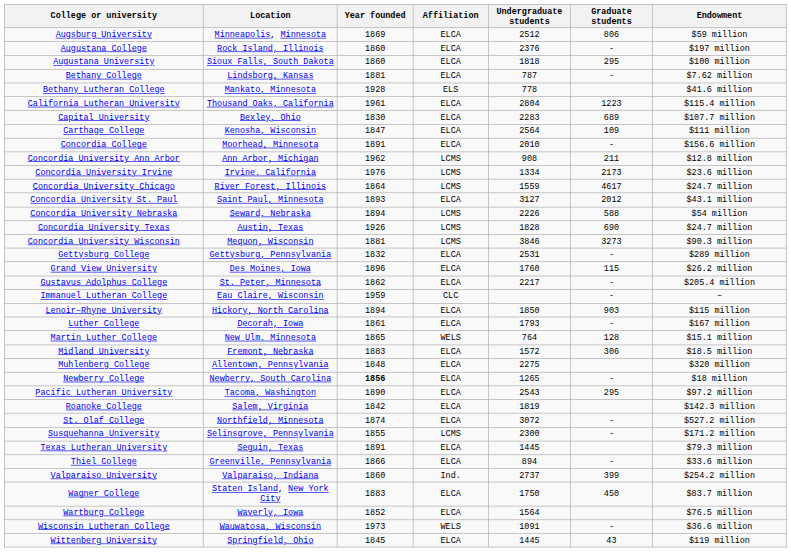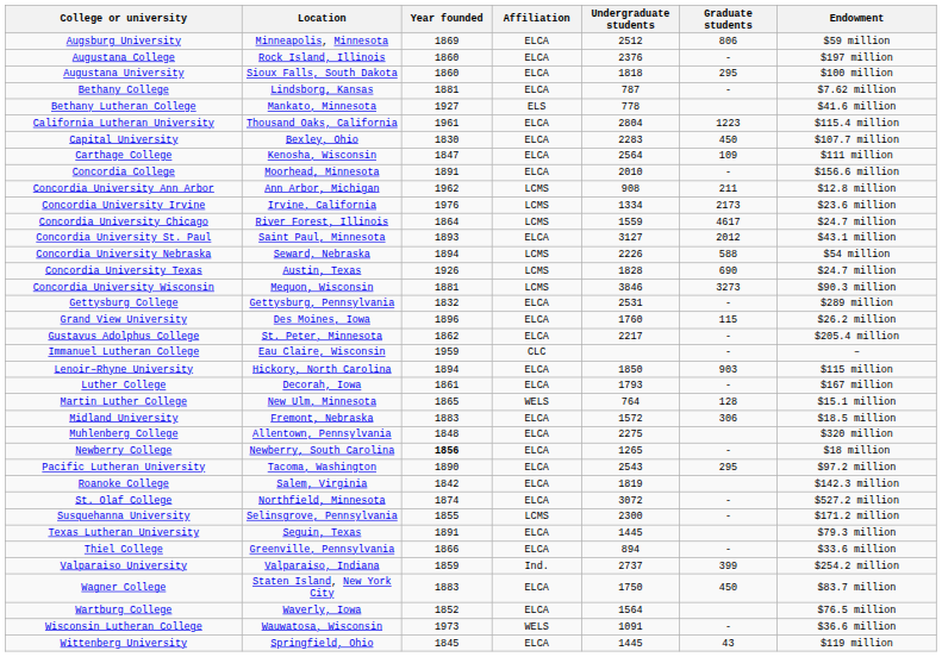 <table class="wikitable sortable" style="text-align:center">
 <tr>
 <th scope="col" width=300>College or university</th>
 <th scope="col" width=200>Location</th>
 <th scope="col" width=110>Year founded</th>
 <th scope="col" width=110>Affiliation</th>
 <th scope="col" width=120>Undergraduate students</th>
 <th scope="col" width=120>Graduate students</th>
 <th scope="col" width=200>Endowment</th>
 </tr>
 <tr>
 <td><a href='#'>Augsburg University</a></td>
 <td><a href='#'>Minneapolis</a>, <a href='#'>Minnesota</a></td>
 <td>1869</td>
 <td>ELCA</td>
 <td>2512</td>
 <td>806</td>
 <td>$59 million</td>
 </tr>
 <tr>
 <td><a href='#'>Augustana College</a></td>
 <td><a href='#'>Rock Island, Illinois</a></td>
 <td>1860</td>
 <td>ELCA</td>
 <td>2376</td>
 <td>-</td>
 <td>$197 million</td>
 </tr>
 <tr>
 <td><a href='#'>Augustana University</a></td>
 <td><a href='#'>Sioux Falls, South Dakota</a></td>
 <td>1860</td>
 <td>ELCA</td>
 <td>1818</td>
 <td>295</td>
 <td>$100 million</td>
 </tr>
 <tr>
 <td><a href='#'>Bethany College</a></td>
 <td><a href='#'>Lindsborg, Kansas</a></td>
 <td>1881</td>
 <td>ELCA</td>
 <td>787</td>
 <td>-</td>
 <td>$7.62 million</td>
 </tr>
 <tr>
 <td><a href='#'>Bethany Lutheran College</a></td>
 <td><a href='#'>Mankato, Minnesota</a></td>
-<td>1928</td>
+<td>1927</td>
 <td>ELS</td>
 <td>778</td>
 <td></td>
 <td>$41.6 million</td>
 </tr>
 <tr>
 <td><a href='#'>California Lutheran University</a></td>
 <td><a href='#'>Thousand Oaks, California</a></td>
 <td>1961</td>
 <td>ELCA</td>
 <td>2804</td>
 <td>1223</td>
 <td>$115.4 million</td>
 </tr>
 <tr>
 <td><a href='#'>Capital University</a></td>
 <td><a href='#'>Bexley, Ohio</a></td>
 <td>1830</td>
 <td>ELCA</td>
 <td>2283</td>
-<td>689</td>
+<td>450</td>
 <td>$107.7 million</td>
 </tr>
 <tr>
 <td><a href='#'>Carthage College</a></td>
 <td><a href='#'>Kenosha, Wisconsin</a></td>
 <td>1847</td>
 <td>ELCA</td>
 <td>2564</td>
 <td>109</td>
 <td>$111 million</td>
 </tr>
 <tr>
 <td><a href='#'>Concordia College</a></td>
 <td><a href='#'>Moorhead, Minnesota</a></td>
 <td>1891</td>
 <td>ELCA</td>
 <td>2010</td>
 <td>-</td>
 <td>$156.6 million</td>
 </tr>
 <tr>
 <td><a href='#'>Concordia University Ann Arbor</a></td>
 <td><a href='#'>Ann Arbor, Michigan</a></td>
 <td>1962</td>
 <td>LCMS</td>
 <td>908</td>
 <td>211</td>
 <td>$12.8 million</td>
 </tr>
 <tr>
 <td><a href='#'>Concordia University Irvine</a></td>
 <td><a href='#'>Irvine, California</a></td>
 <td>1976</td>
 <td>LCMS</td>
 <td>1334</td>
 <td>2173</td>
 <td>$23.6 million</td>
 </tr>
 <tr>
 <td><a href='#'>Concordia University Chicago</a></td>
 <td><a href='#'>River Forest, Illinois</a></td>
 <td>1864</td>
 <td>LCMS</td>
 <td>1559</td>
 <td>4617</td>
 <td>$24.7 million</td>
 </tr>
 <tr>
 <td><a href='#'>Concordia University St. Paul</a></td>
 <td><a href='#'>Saint Paul, Minnesota</a></td>
 <td>1893</td>
 <td>ELCA</td>
 <td>3127</td>
 <td>2012</td>
 <td>$43.1 million</td>
 </tr>
 <tr>
 <td><a href='#'>Concordia University Nebraska</a></td>
 <td><a href='#'>Seward, Nebraska</a></td>
 <td>1894</td>
 <td>LCMS</td>
 <td>2226</td>
 <td>588</td>
 <td>$54 million</td>
 </tr>
 <tr>
 <td><a href='#'>Concordia University Texas</a></td>
 <td><a href='#'>Austin, Texas</a></td>
 <td>1926</td>
 <td>LCMS</td>
 <td>1828</td>
 <td>690</td>
 <td>$24.7 million</td>
 </tr>
 <tr>
 <td><a href='#'>Concordia University Wisconsin</a></td>
 <td><a href='#'>Mequon, Wisconsin</a></td>
 <td>1881</td>
 <td>LCMS</td>
 <td>3846</td>
 <td>3273</td>
 <td>$90.3 million</td>
 </tr>
 <tr>
 <td><a href='#'>Gettysburg College</a></td>
 <td><a href='#'>Gettysburg, Pennsylvania</a></td>
 <td>1832</td>
 <td>ELCA</td>
 <td>2531</td>
 <td>-</td>
 <td>$289 million</td>
 </tr>
 <tr>
 <td><a href='#'>Grand View University</a></td>
 <td><a href='#'>Des Moines, Iowa</a></td>
 <td>1896</td>
 <td>ELCA</td>
 <td>1760</td>
 <td>115</td>
 <td>$26.2 million</td>
 </tr>
 <tr>
 <td><a href='#'>Gustavus Adolphus College</a></td>
 <td><a href='#'>St. Peter, Minnesota</a></td>
 <td>1862</td>
 <td>ELCA</td>
 <td>2217</td>
 <td>-</td>
 <td>$205.4 million</td>
 </tr>
 <tr>
 <td><a href='#'>Immanuel Lutheran College</a></td>
 <td><a href='#'>Eau Claire, Wisconsin</a></td>
 <td>1959</td>
 <td>CLC</td>
 <td></td>
 <td>-</td>
 <td>–</td>
 </tr>
 <tr>
 <td><a href='#'>Lenoir–Rhyne University</a></td>
 <td><a href='#'>Hickory, North Carolina</a></td>
 <td>1894</td>
 <td>ELCA</td>
 <td>1850</td>
 <td>903</td>
 <td>$115 million</td>
 </tr>
 <tr>
 <td><a href='#'>Luther College</a></td>
 <td><a href='#'>Decorah, Iowa</a></td>
 <td>1861</td>
 <td>ELCA</td>
 <td>1793</td>
 <td>-</td>
 <td>$167 million</td>
 </tr>
 <tr>
 <td><a href='#'>Martin Luther College</a></td>
 <td><a href='#'>New Ulm, Minnesota</a></td>
 <td>1865</td>
 <td>WELS</td>
 <td>764</td>
 <td>128</td>
 <td>$15.1 million</td>
 </tr>
 <tr>
 <td><a href='#'>Midland University</a></td>
 <td><a href='#'>Fremont, Nebraska</a></td>
 <td>1883</td>
 <td>ELCA</td>
 <td>1572</td>
 <td>306</td>
 <td>$18.5 million</td>
 </tr>
 <tr>
 <td><a href='#'>Muhlenberg College</a></td>
 <td><a href='#'>Allentown, Pennsylvania</a></td>
 <td>1848</td>
 <td>ELCA</td>
 <td>2275</td>
 <td></td>
 <td>$320 million</td>
 </tr>
 <tr>
 <td><a href='#'>Newberry College</a></td>
 <td><a href='#'>Newberry, South Carolina</a></td>
 <td><strong>1856</strong></td>
 <td>ELCA</td>
 <td>1265</td>
 <td>-</td>
 <td>$18 million</td>
 </tr>
 <tr>
 <td><a href='#'>Pacific Lutheran University</a></td>
 <td><a href='#'>Tacoma, Washington</a></td>
 <td>1890</td>
 <td>ELCA</td>
 <td>2543</td>
 <td>295</td>
 <td>$97.2 million</td>
 </tr>
 <tr>
 <td><a href='#'>Roanoke College</a></td>
 <td><a href='#'>Salem, Virginia</a></td>
 <td>1842</td>
 <td>ELCA</td>
 <td>1819</td>
 <td></td>
 <td>$142.3 million</td>
 </tr>
 <tr>
 <td><a href='#'>St. Olaf College</a></td>
 <td><a href='#'>Northfield, Minnesota</a></td>
 <td>1874</td>
 <td>ELCA</td>
 <td>3072</td>
 <td>-</td>
 <td>$527.2 million</td>
 </tr>
 <tr>
 <td><a href='#'>Susquehanna University</a></td>
 <td><a href='#'>Selinsgrove, Pennsylvania</a></td>
 <td>1855</td>
 <td>LCMS</td>
 <td>2300</td>
 <td>-</td>
 <td>$171.2 million</td>
 </tr>
 <tr>
 <td><a href='#'>Texas Lutheran University</a></td>
 <td><a href='#'>Seguin, Texas</a></td>
 <td>1891</td>
 <td>ELCA</td>
 <td>1445</td>
 <td></td>
 <td>$79.3 million</td>
 </tr>
 <tr>
 <td><a href='#'>Thiel College</a></td>
 <td><a href='#'>Greenville, Pennsylvania</a></td>
 <td>1866</td>
 <td>ELCA</td>
 <td>894</td>
 <td>-</td>
 <td>$33.6 million</td>
 </tr>
 <tr>
 <td><a href='#'>Valparaiso University</a></td>
 <td><a href='#'>Valparaiso, Indiana</a></td>
-<td>1860</td>
+<td>1859</td>
 <td>Ind.</td>
 <td>2737</td>
 <td>399</td>
 <td>$254.2 million</td>
 </tr>
 <tr>
 <td><a href='#'>Wagner College</a></td>
 <td><a href='#'>Staten Island</a>, <a href='#'>New York City</a></td>
 <td>1883</td>
 <td>ELCA</td>
 <td>1750</td>
 <td>450</td>
 <td>$83.7 million</td>
 </tr>
 <tr>
 <td><a href='#'>Wartburg College</a></td>
 <td><a href='#'>Waverly, Iowa</a></td>
 <td>1852</td>
 <td>ELCA</td>
 <td>1564</td>
 <td></td>
 <td>$76.5 million</td>
 </tr>
 <tr>
 <td><a href='#'>Wisconsin Lutheran College</a></td>
 <td><a href='#'>Wauwatosa, Wisconsin</a></td>
 <td>1973</td>
 <td>WELS</td>
 <td>1091</td>
 <td>-</td>
 <td>$36.6 million</td>
 </tr>
 <tr>
 <td><a href='#'>Wittenberg University</a></td>
 <td><a href='#'>Springfield, Ohio</a></td>
 <td>1845</td>
 <td>ELCA</td>
 <td>1445</td>
 <td>43</td>
 <td>$119 million</td>
 </tr>
 </table>
